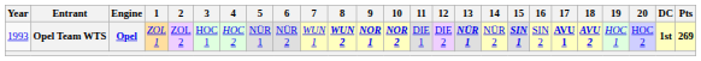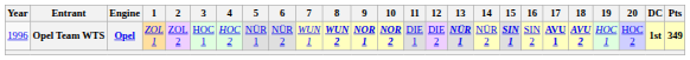 <table class="wikitable" style="text-align:center; font-size:85%">
 <tr>
 <th>Year</th>
 <th>Entrant</th>
 <th>Engine</th>
 <th>1</th>
 <th>2</th>
 <th>3</th>
 <th>4</th>
 <th>5</th>
 <th>6</th>
 <th>7</th>
 <th>8</th>
 <th>9</th>
 <th>10</th>
 <th>11</th>
 <th>12</th>
 <th>13</th>
 <th>14</th>
 <th>15</th>
 <th>16</th>
 <th>17</th>
 <th>18</th>
 <th>19</th>
 <th>20</th>
 <th>DC</th>
 <th>Pts</th>
 </tr>
 <tr>
-<td><a href='#'>1993</a></td>
+<td><a href='#'>1996</a></td>
 <th nowrap>Opel Team WTS</th>
 <th><a href='#'>Opel</a></th>
 <td style="background:#FFDF9F;"><em><a href='#'>ZOL<br>1</a></em><br></td>
 <td style="background:#EFCFFF;"><a href='#'>ZOL<br>2</a><br></td>
 <td style="background:#DFFFDF;"><a href='#'>HOC<br>1</a><br></td>
 <td style="background:#DFFFDF;"><em><a href='#'>HOC<br>2</a></em><br></td>
 <td style="background:#DFDFDF;"><a href='#'>NÜR<br>1</a><br></td>
 <td style="background:#DFDFDF;"><a href='#'>NÜR<br>2</a><br></td>
 <td style="background:#FFFFBF;"><em><a href='#'>WUN<br>1</a></em><br></td>
 <td style="background:#FFFFBF;"><strong><em><a href='#'>WUN<br>2</a></em></strong><br></td>
 <td style="background:#FFFFBF;"><strong><em><a href='#'>NOR<br>1</a></em></strong><br></td>
 <td style="background:#FFFFBF;"><strong><em><a href='#'>NOR<br>2</a></em></strong><br></td>
 <td style="background:#DFDFDF;"><a href='#'>DIE<br>1</a><br></td>
 <td style="background:#EFCFFF;"><a href='#'>DIE<br>2</a><br></td>
 <td style="background:#DFDFDF;"><strong><em><a href='#'>NÜR<br>1</a></em></strong><br></td>
 <td style="background:#FFFFBF;"><a href='#'>NÜR<br>2</a><br></td>
 <td style="background:#DFDFDF;"><strong><em><a href='#'>SIN<br>1</a></em><br></strong></td>
 <td style="background:#FFFFBF;"><a href='#'>SIN<br>2</a><br></td>
 <td style="background:#FFFFBF;"><strong><a href='#'>AVU<br>1</a></strong><br></td>
 <td style="background:#FFFFBF;"><strong><em><a href='#'>AVU<br>2</a></em></strong><br></td>
 <td style="background:#DFFFDF;"><em><a href='#'>HOC<br>1</a></em><br></td>
 <td style="background:#CFCFFF;"><a href='#'>HOC<br>2</a><br></td>
 <td style="background:#FFFFBF;"><strong>1st</strong></td>
-<td style="background:#FFFFBF;"><strong>269</strong></td>
+<td style="background:#FFFFBF;"><strong>349</strong></td>
 </tr>
 <tr>
 <th colspan="25"></th>
 </tr>
 </table>
